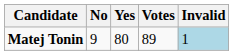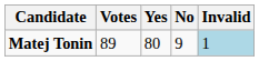 <table class="wikitable">
 <tr>
 <th>Candidate</th>
+<th>Votes</th>
+<th>Yes</th>
 <th>No</th>
-<th>Yes</th>
-<th>Votes</th>
 <th>Invalid</th>
 </tr>
 <tr>
 <td><strong>Matej Tonin</strong></td>
+<td>89</td>
+<td>80</td>
 <td>9</td>
-<td>80</td>
-<td>89</td>
 <td style="background: lightblue;">1</td>
 </tr>
 </table>
